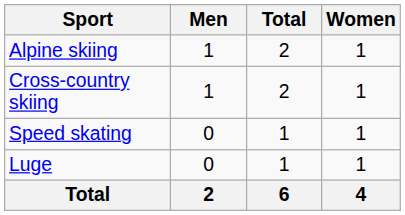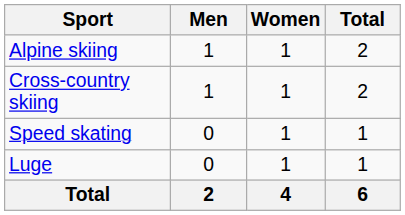 <table class="wikitable sortable" style="text-align:center;">
 <tr>
 <th width=130>Sport</th>
 <th width=55>Men</th>
+<th width=55>Women</th>
 <th width=55>Total</th>
-<th width=55>Women</th>
 </tr>
 <tr>
 <td align=left><a href='#'>Alpine skiing</a></td>
 <td>1</td>
+<td>1</td>
 <td>2</td>
-<td>1</td>
 </tr>
 <tr>
 <td align=left><a href='#'>Cross-country skiing</a></td>
 <td>1</td>
+<td>1</td>
 <td>2</td>
-<td>1</td>
 </tr>
 <tr>
 <td align=left><a href='#'>Speed skating</a></td>
 <td>0</td>
 <td>1</td>
 <td>1</td>
 </tr>
 <tr>
 <td align=left><a href='#'>Luge</a></td>
 <td>0</td>
 <td>1</td>
 <td>1</td>
 </tr>
 <tr>
 <th>Total</th>
 <th>2</th>
+<th>4</th>
 <th>6</th>
-<th>4</th>
 </tr>
 </table>
